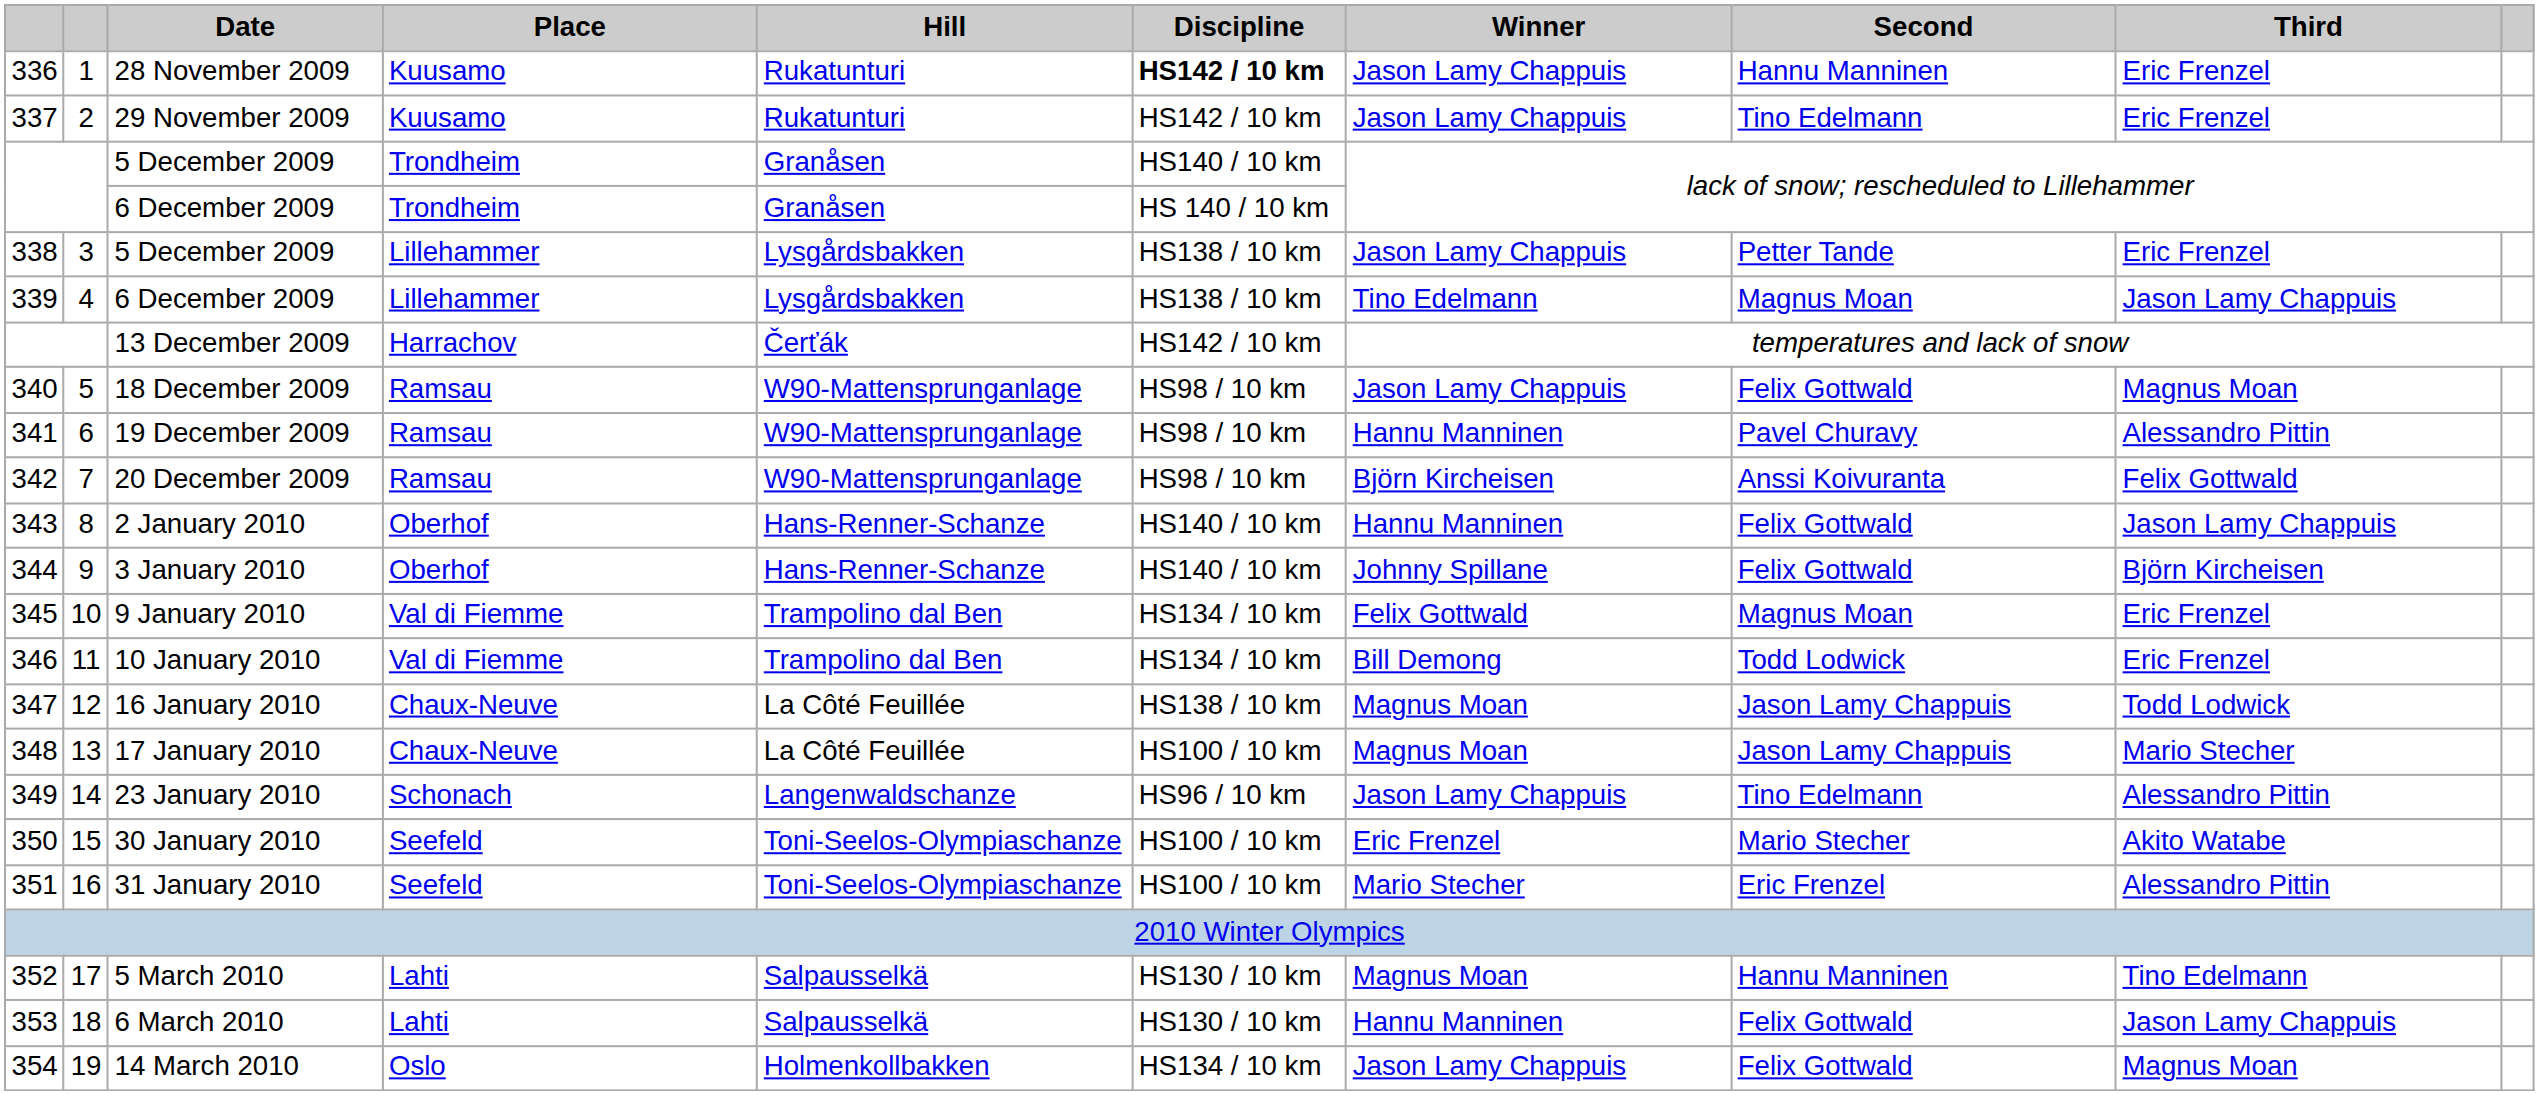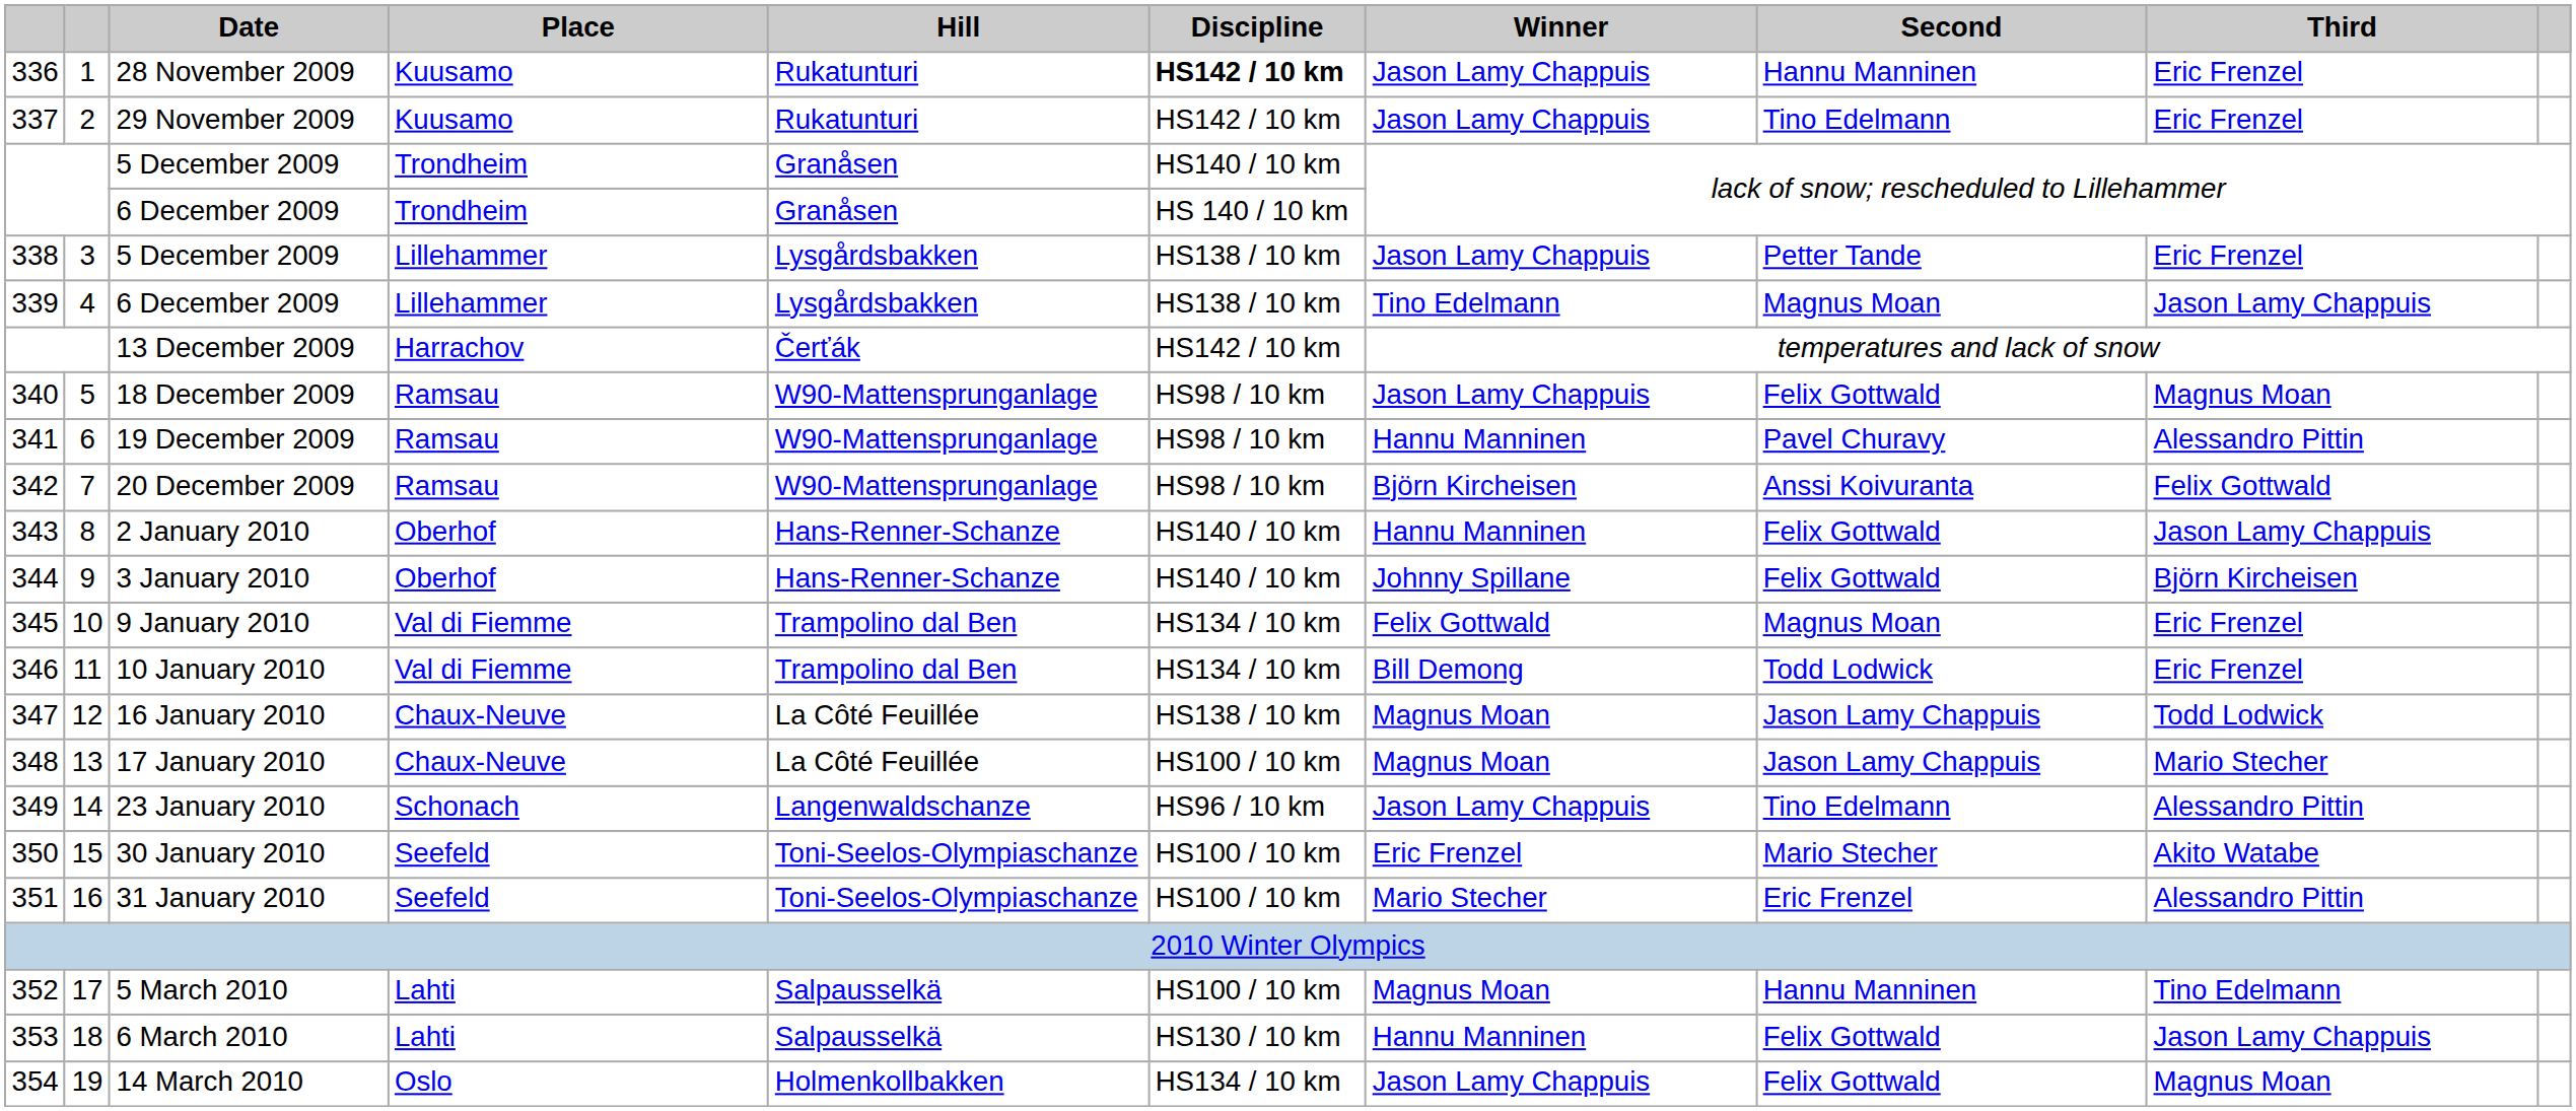 <table class="wikitable plainrowheaders" style="background:#fff; font-size:86%; line-height:16px; border:grey solid 1px; border-collapse:collapse;">
 <tr style="background:#ccc; text-align:center;">
 <th scope="col" style="background:#ccc; width=20 px;"></th>
 <th scope="col" style="background:#ccc; width=30 px;"></th>
 <th scope="col" style="background:#ccc; width:130px;">Date</th>
 <th scope="col" style="background:#ccc; width:180px;">Place</th>
 <th scope="col" style="background:#ccc; width:180px;">Hill</th>
 <th scope="col" style="background:#ccc; width:100px;">Discipline</th>
 <th scope="col" style="background:#ccc; width:185px;">Winner</th>
 <th scope="col" style="background:#ccc; width:185px;">Second</th>
 <th scope="col" style="background:#ccc; width:185px;">Third</th>
 <th scope="col" style="background:#ccc; width:10px;"></th>
 </tr>
 <tr>
 <td align=center>336</td>
 <td align=center>1</td>
 <td>28 November 2009</td>
 <td> <a href='#'>Kuusamo</a></td>
 <td><a href='#'>Rukatunturi</a></td>
 <td><strong>HS142 / 10 km</strong></td>
 <td> <a href='#'>Jason Lamy Chappuis</a></td>
 <td> <a href='#'>Hannu Manninen</a></td>
 <td> <a href='#'>Eric Frenzel</a></td>
 <td></td>
 </tr>
 <tr>
 <td align=center>337</td>
 <td align=center>2</td>
 <td>29 November 2009</td>
 <td> <a href='#'>Kuusamo</a></td>
 <td><a href='#'>Rukatunturi</a></td>
 <td>HS142 / 10 km</td>
 <td> <a href='#'>Jason Lamy Chappuis</a></td>
 <td> <a href='#'>Tino Edelmann</a></td>
 <td> <a href='#'>Eric Frenzel</a></td>
 <td></td>
 </tr>
 <tr>
 <td colspan=2 rowspan=2></td>
 <td>5 December 2009</td>
 <td> <a href='#'>Trondheim</a></td>
 <td><a href='#'>Granåsen</a></td>
 <td>HS140 / 10 km</td>
 <td rowspan="2" colspan="4" style="text-align: center;"><em>lack of snow; rescheduled to Lillehammer</em></td>
 </tr>
 <tr>
 <td>6 December 2009</td>
 <td> <a href='#'>Trondheim</a></td>
 <td><a href='#'>Granåsen</a></td>
 <td>HS 140 / 10 km</td>
 </tr>
 <tr>
 <td align=center>338</td>
 <td align=center>3</td>
 <td>5 December 2009</td>
 <td> <a href='#'>Lillehammer</a></td>
 <td><a href='#'>Lysgårdsbakken</a></td>
 <td>HS138 / 10 km</td>
 <td> <a href='#'>Jason Lamy Chappuis</a></td>
 <td> <a href='#'>Petter Tande</a></td>
 <td> <a href='#'>Eric Frenzel</a></td>
 <td></td>
 </tr>
 <tr>
 <td align=center>339</td>
 <td align=center>4</td>
 <td>6 December 2009</td>
 <td> <a href='#'>Lillehammer</a></td>
 <td><a href='#'>Lysgårdsbakken</a></td>
 <td>HS138 / 10 km</td>
 <td> <a href='#'>Tino Edelmann</a></td>
 <td> <a href='#'>Magnus Moan</a></td>
 <td> <a href='#'>Jason Lamy Chappuis</a></td>
 <td></td>
 </tr>
 <tr>
 <td colspan=2></td>
 <td>13 December 2009</td>
 <td> <a href='#'>Harrachov</a></td>
 <td><a href='#'>Čerťák</a></td>
 <td>HS142 / 10 km</td>
 <td colspan=4 align=center><em>temperatures and lack of snow</em></td>
 </tr>
 <tr>
 <td align=center>340</td>
 <td align=center>5</td>
 <td>18 December 2009</td>
 <td> <a href='#'>Ramsau</a></td>
 <td><a href='#'>W90-Mattensprunganlage</a></td>
 <td>HS98 / 10 km</td>
 <td> <a href='#'>Jason Lamy Chappuis</a></td>
 <td> <a href='#'>Felix Gottwald</a></td>
 <td> <a href='#'>Magnus Moan</a></td>
 <td></td>
 </tr>
 <tr>
 <td align=center>341</td>
 <td align=center>6</td>
 <td>19 December 2009</td>
 <td> <a href='#'>Ramsau</a></td>
 <td><a href='#'>W90-Mattensprunganlage</a></td>
 <td>HS98 / 10 km</td>
 <td> <a href='#'>Hannu Manninen</a></td>
 <td> <a href='#'>Pavel Churavy</a></td>
 <td> <a href='#'>Alessandro Pittin</a></td>
 <td></td>
 </tr>
 <tr>
 <td align=center>342</td>
 <td align=center>7</td>
 <td>20 December 2009</td>
 <td> <a href='#'>Ramsau</a></td>
 <td><a href='#'>W90-Mattensprunganlage</a></td>
 <td>HS98 / 10 km</td>
 <td> <a href='#'>Björn Kircheisen</a></td>
 <td> <a href='#'>Anssi Koivuranta</a></td>
 <td> <a href='#'>Felix Gottwald</a></td>
 <td></td>
 </tr>
 <tr>
 <td align=center>343</td>
 <td align=center>8</td>
 <td>2 January 2010</td>
 <td> <a href='#'>Oberhof</a></td>
 <td><a href='#'>Hans-Renner-Schanze</a></td>
 <td>HS140 / 10 km</td>
 <td> <a href='#'>Hannu Manninen</a></td>
 <td> <a href='#'>Felix Gottwald</a></td>
 <td> <a href='#'>Jason Lamy Chappuis</a></td>
 <td></td>
 </tr>
 <tr>
 <td align=center>344</td>
 <td align=center>9</td>
 <td>3 January 2010</td>
 <td> <a href='#'>Oberhof</a></td>
 <td><a href='#'>Hans-Renner-Schanze</a></td>
 <td>HS140 / 10 km</td>
 <td> <a href='#'>Johnny Spillane</a></td>
 <td> <a href='#'>Felix Gottwald</a></td>
 <td> <a href='#'>Björn Kircheisen</a></td>
 <td></td>
 </tr>
 <tr>
 <td align=center>345</td>
 <td align=center>10</td>
 <td>9 January 2010</td>
 <td> <a href='#'>Val di Fiemme</a></td>
 <td><a href='#'>Trampolino dal Ben</a></td>
 <td>HS134 / 10 km</td>
 <td> <a href='#'>Felix Gottwald</a></td>
 <td> <a href='#'>Magnus Moan</a></td>
 <td> <a href='#'>Eric Frenzel</a></td>
 <td></td>
 </tr>
 <tr>
 <td align=center>346</td>
 <td align=center>11</td>
 <td>10 January 2010</td>
 <td> <a href='#'>Val di Fiemme</a></td>
 <td><a href='#'>Trampolino dal Ben</a></td>
 <td>HS134 / 10 km</td>
 <td> <a href='#'>Bill Demong</a></td>
 <td> <a href='#'>Todd Lodwick</a></td>
 <td> <a href='#'>Eric Frenzel</a></td>
 <td></td>
 </tr>
 <tr>
 <td align=center>347</td>
 <td align=center>12</td>
 <td>16 January 2010</td>
 <td> <a href='#'>Chaux-Neuve</a></td>
 <td>La Côté Feuillée</td>
 <td>HS138 / 10 km</td>
 <td> <a href='#'>Magnus Moan</a></td>
 <td> <a href='#'>Jason Lamy Chappuis</a></td>
 <td> <a href='#'>Todd Lodwick</a></td>
 <td></td>
 </tr>
 <tr>
 <td align=center>348</td>
 <td align=center>13</td>
 <td>17 January 2010</td>
 <td> <a href='#'>Chaux-Neuve</a></td>
 <td>La Côté Feuillée</td>
 <td>HS100 / 10 km</td>
 <td> <a href='#'>Magnus Moan</a></td>
 <td> <a href='#'>Jason Lamy Chappuis</a></td>
 <td> <a href='#'>Mario Stecher</a></td>
 <td></td>
 </tr>
 <tr>
 <td align=center>349</td>
 <td align=center>14</td>
 <td>23 January 2010</td>
 <td> <a href='#'>Schonach</a></td>
 <td><a href='#'>Langenwaldschanze</a></td>
 <td>HS96 / 10 km</td>
 <td> <a href='#'>Jason Lamy Chappuis</a></td>
 <td> <a href='#'>Tino Edelmann</a></td>
 <td> <a href='#'>Alessandro Pittin</a></td>
 <td></td>
 </tr>
 <tr>
 <td align=center>350</td>
 <td align=center>15</td>
 <td>30 January 2010</td>
 <td> <a href='#'>Seefeld</a></td>
 <td><a href='#'>Toni-Seelos-Olympiaschanze</a></td>
 <td>HS100 / 10 km</td>
 <td> <a href='#'>Eric Frenzel</a></td>
 <td> <a href='#'>Mario Stecher</a></td>
 <td> <a href='#'>Akito Watabe</a></td>
 <td></td>
 </tr>
 <tr>
 <td align=center>351</td>
 <td align=center>16</td>
 <td>31 January 2010</td>
 <td> <a href='#'>Seefeld</a></td>
 <td><a href='#'>Toni-Seelos-Olympiaschanze</a></td>
 <td>HS100 / 10 km</td>
 <td> <a href='#'>Mario Stecher</a></td>
 <td> <a href='#'>Eric Frenzel</a></td>
 <td> <a href='#'>Alessandro Pittin</a></td>
 <td></td>
 </tr>
 <tr bgcolor=#BCD4E6>
 <td colspan="10" align="center"><a href='#'>2010 Winter Olympics</a></td>
 </tr>
 <tr>
 <td align=center>352</td>
 <td align=center>17</td>
 <td>5 March 2010</td>
 <td> <a href='#'>Lahti</a></td>
 <td><a href='#'>Salpausselkä</a></td>
-<td>HS130 / 10 km</td>
+<td>HS100 / 10 km</td>
 <td> <a href='#'>Magnus Moan</a></td>
 <td> <a href='#'>Hannu Manninen</a></td>
 <td> <a href='#'>Tino Edelmann</a></td>
 <td></td>
 </tr>
 <tr>
 <td align=center>353</td>
 <td align=center>18</td>
 <td>6 March 2010</td>
 <td> <a href='#'>Lahti</a></td>
 <td><a href='#'>Salpausselkä</a></td>
 <td>HS130 / 10 km</td>
 <td> <a href='#'>Hannu Manninen</a></td>
 <td> <a href='#'>Felix Gottwald</a></td>
 <td> <a href='#'>Jason Lamy Chappuis</a></td>
 <td></td>
 </tr>
 <tr>
 <td align=center>354</td>
 <td align=center>19</td>
 <td>14 March 2010</td>
 <td> <a href='#'>Oslo</a></td>
 <td><a href='#'>Holmenkollbakken</a></td>
 <td>HS134 / 10 km</td>
 <td> <a href='#'>Jason Lamy Chappuis</a></td>
 <td> <a href='#'>Felix Gottwald</a></td>
 <td> <a href='#'>Magnus Moan</a></td>
 <td></td>
 </tr>
 </table>
